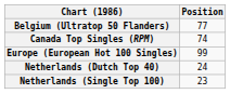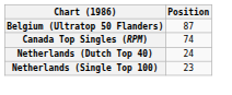 <table class="wikitable sortable plainrowheaders">
 <tr>
 <th>Chart (1986)</th>
 <th>Position</th>
 </tr>
 <tr>
 <th scope="row">Belgium (Ultratop 50 Flanders)</th>
-<td align="center">77</td>
+<td align="center">87</td>
 </tr>
 <tr>
 <th scope="row">Canada Top Singles (<em>RPM</em>)</th>
 <td align="center">74</td>
-</tr>
-<tr>
-<th scope="row">Europe (European Hot 100 Singles)</th>
-<td align="center">99</td>
 </tr>
 <tr>
 <th scope="row">Netherlands (Dutch Top 40)</th>
 <td align="center">24</td>
 </tr>
 <tr>
 <th scope="row">Netherlands (Single Top 100)</th>
 <td align="center">23</td>
 </tr>
 </table>
